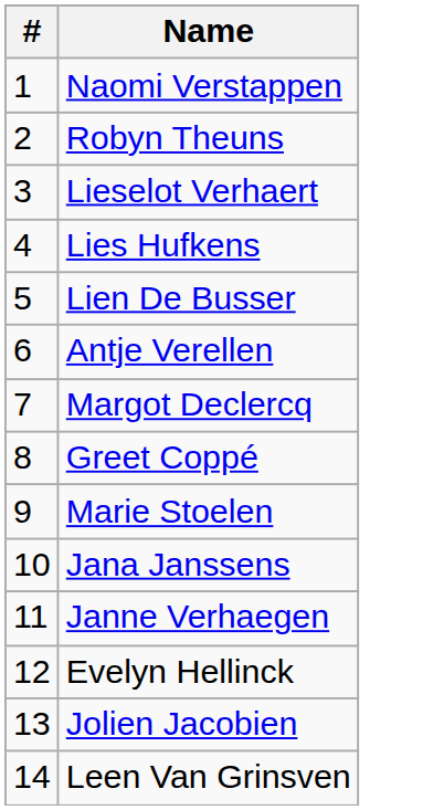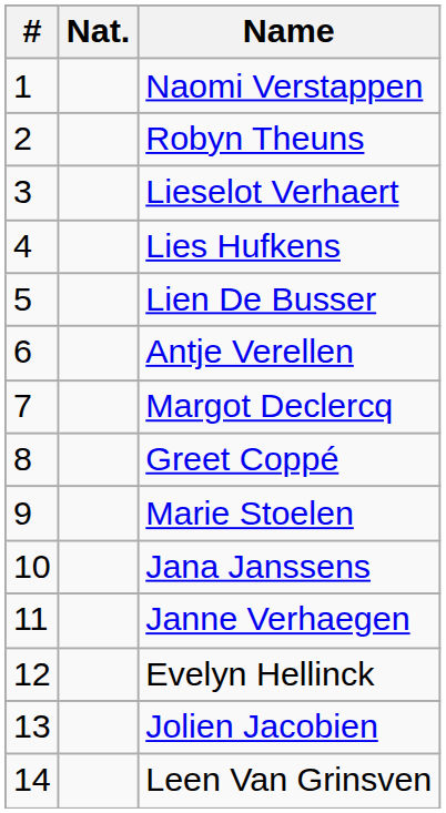 <table class="wikitable">
 <tr>
 <th>#</th>
+<th>Nat.</th>
 <th>Name</th>
 </tr>
 <tr>
 <td>1</td>
+<td></td>
 <td><a href='#'>Naomi Verstappen</a></td>
 </tr>
 <tr>
 <td>2</td>
+<td></td>
 <td><a href='#'>Robyn Theuns</a></td>
 </tr>
 <tr>
 <td>3</td>
+<td></td>
 <td><a href='#'>Lieselot Verhaert</a></td>
 </tr>
 <tr>
 <td>4</td>
+<td></td>
 <td><a href='#'>Lies Hufkens</a></td>
 </tr>
 <tr>
 <td>5</td>
+<td></td>
 <td><a href='#'>Lien De Busser</a></td>
 </tr>
 <tr>
 <td>6</td>
+<td></td>
 <td><a href='#'>Antje Verellen</a></td>
 </tr>
 <tr>
 <td>7</td>
+<td></td>
 <td><a href='#'>Margot Declercq</a></td>
 </tr>
 <tr>
 <td>8</td>
+<td></td>
 <td><a href='#'>Greet Coppé</a></td>
 </tr>
 <tr>
 <td>9</td>
+<td></td>
 <td><a href='#'>Marie Stoelen</a></td>
 </tr>
 <tr>
 <td>10</td>
+<td></td>
 <td><a href='#'>Jana Janssens</a></td>
 </tr>
 <tr>
 <td>11</td>
+<td></td>
 <td><a href='#'>Janne Verhaegen</a></td>
 </tr>
 <tr>
 <td>12</td>
+<td></td>
 <td>Evelyn Hellinck</td>
 </tr>
 <tr>
 <td>13</td>
+<td></td>
 <td><a href='#'>Jolien Jacobien</a></td>
 </tr>
 <tr>
 <td>14</td>
+<td></td>
 <td>Leen Van Grinsven</td>
 </tr>
 </table>
